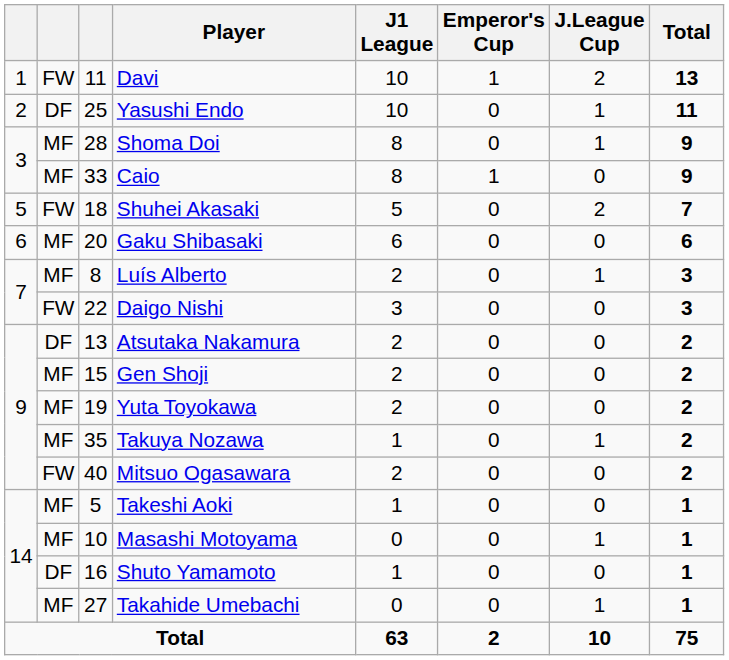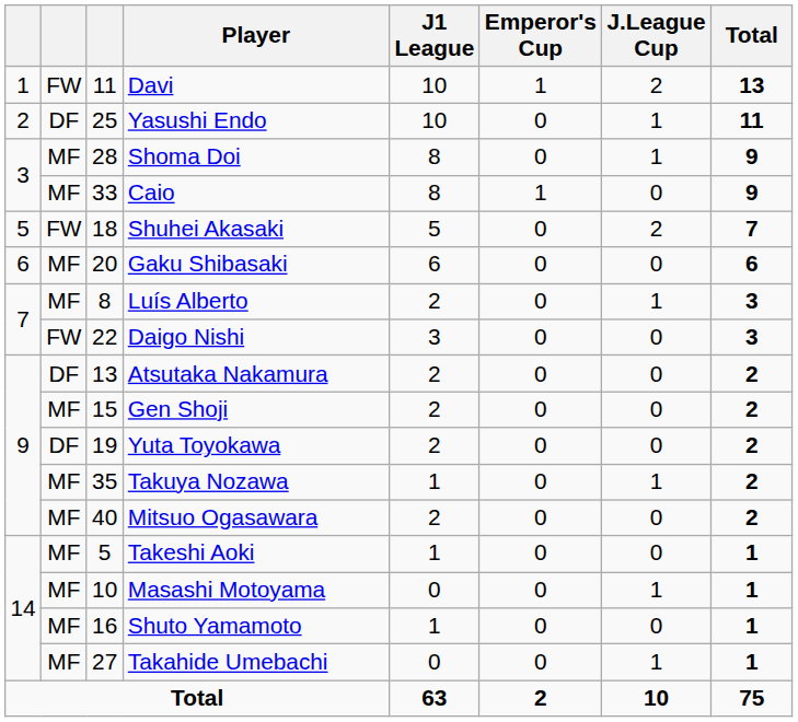 <table class="wikitable sortable" style="text-align:center">
 <tr>
 <th width=10></th>
 <th width=10></th>
 <th width=10></th>
 <th width=180>Player</th>
 <th width=50>J1 League</th>
 <th width=50>Emperor's Cup</th>
 <th width=50>J.League Cup</th>
 <th width=50>Total</th>
 </tr>
 <tr>
 <td rowspan="1">1</td>
 <td>FW</td>
 <td>11</td>
 <td align=left> <a href='#'>Davi</a></td>
 <td>10</td>
 <td>1</td>
 <td>2</td>
 <td><strong>13</strong></td>
 </tr>
 <tr>
 <td rowspan="1">2</td>
 <td>DF</td>
 <td>25</td>
 <td align=left> <a href='#'>Yasushi Endo</a></td>
 <td>10</td>
 <td>0</td>
 <td>1</td>
 <td><strong>11</strong></td>
 </tr>
 <tr>
 <td rowspan="2">3</td>
 <td>MF</td>
 <td>28</td>
 <td align="left"> <a href='#'>Shoma Doi</a></td>
 <td>8</td>
 <td>0</td>
 <td>1</td>
 <td><strong>9</strong></td>
 </tr>
 <tr>
 <td>MF</td>
 <td>33</td>
 <td align="left"> <a href='#'>Caio</a></td>
 <td>8</td>
 <td>1</td>
 <td>0</td>
 <td><strong>9</strong></td>
 </tr>
 <tr>
 <td rowspan="1">5</td>
 <td>FW</td>
 <td>18</td>
 <td align="left"> <a href='#'>Shuhei Akasaki</a></td>
 <td>5</td>
 <td>0</td>
 <td>2</td>
 <td><strong>7</strong></td>
 </tr>
 <tr>
 <td rowspan="1">6</td>
 <td>MF</td>
 <td>20</td>
 <td align="left"> <a href='#'>Gaku Shibasaki</a></td>
 <td>6</td>
 <td>0</td>
 <td>0</td>
 <td><strong>6</strong></td>
 </tr>
 <tr>
 <td rowspan="2">7</td>
 <td>MF</td>
 <td>8</td>
 <td align="left"> <a href='#'>Luís Alberto</a></td>
 <td>2</td>
 <td>0</td>
 <td>1</td>
 <td><strong>3</strong></td>
 </tr>
 <tr>
 <td>FW</td>
 <td>22</td>
 <td align="left"> <a href='#'>Daigo Nishi</a></td>
 <td>3</td>
 <td>0</td>
 <td>0</td>
 <td><strong>3</strong></td>
 </tr>
 <tr>
 <td rowspan="5">9</td>
 <td>DF</td>
 <td>13</td>
 <td align="left"> <a href='#'>Atsutaka Nakamura</a></td>
 <td>2</td>
 <td>0</td>
 <td>0</td>
 <td><strong>2</strong></td>
 </tr>
 <tr>
 <td>MF</td>
 <td>15</td>
 <td align="left"> <a href='#'>Gen Shoji</a></td>
 <td>2</td>
 <td>0</td>
 <td>0</td>
 <td><strong>2</strong></td>
 </tr>
 <tr>
-<td>MF</td>
+<td>DF</td>
 <td>19</td>
 <td align="left"> <a href='#'>Yuta Toyokawa</a></td>
 <td>2</td>
 <td>0</td>
 <td>0</td>
 <td><strong>2</strong></td>
 </tr>
 <tr>
 <td>MF</td>
 <td>35</td>
 <td align="left"> <a href='#'>Takuya Nozawa</a></td>
 <td>1</td>
 <td>0</td>
 <td>1</td>
 <td><strong>2</strong></td>
 </tr>
 <tr>
-<td>FW</td>
+<td>MF</td>
 <td>40</td>
 <td align="left"> <a href='#'>Mitsuo Ogasawara</a></td>
 <td>2</td>
 <td>0</td>
 <td>0</td>
 <td><strong>2</strong></td>
 </tr>
 <tr>
 <td rowspan="4">14</td>
 <td>MF</td>
 <td>5</td>
 <td align="left"> <a href='#'>Takeshi Aoki</a></td>
 <td>1</td>
 <td>0</td>
 <td>0</td>
 <td><strong>1</strong></td>
 </tr>
 <tr>
 <td>MF</td>
 <td>10</td>
 <td align="left"> <a href='#'>Masashi Motoyama</a></td>
 <td>0</td>
 <td>0</td>
 <td>1</td>
 <td><strong>1</strong></td>
 </tr>
 <tr>
-<td>DF</td>
+<td>MF</td>
 <td>16</td>
 <td align="left"> <a href='#'>Shuto Yamamoto</a></td>
 <td>1</td>
 <td>0</td>
 <td>0</td>
 <td><strong>1</strong></td>
 </tr>
 <tr>
 <td>MF</td>
 <td>27</td>
 <td align="left"> <a href='#'>Takahide Umebachi</a></td>
 <td>0</td>
 <td>0</td>
 <td>1</td>
 <td><strong>1</strong></td>
 </tr>
 <tr>
 <td colspan="4"><strong>Total</strong></td>
 <td><strong>63</strong></td>
 <td><strong>2</strong></td>
 <td><strong>10</strong></td>
 <td><strong>75</strong></td>
 </tr>
 </table>
